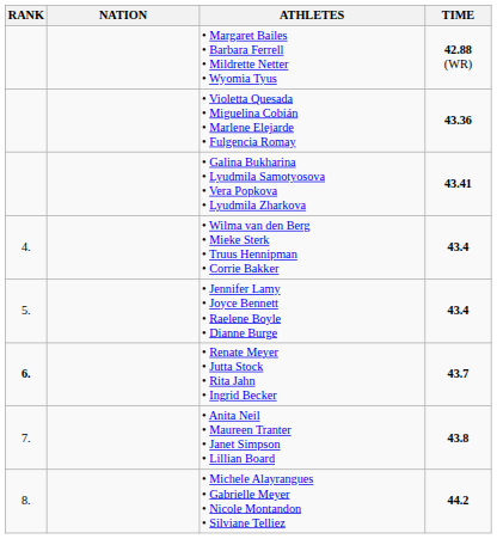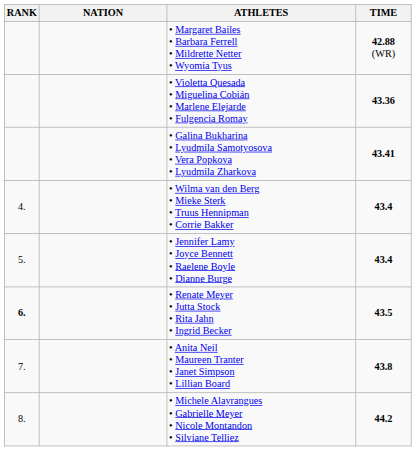 <table class="wikitable" style="border-collapse: collapse; font-size: 90%;">
 <tr>
 <th>RANK</th>
 <th style="width: 12em">NATION</th>
 <th style="width: 18em">ATHLETES</th>
 <th style="width: 5em">TIME</th>
 </tr>
 <tr>
 <td align="center"></td>
 <td align="center"></td>
 <td>• <a href='#'>Margaret Bailes</a><br>• <a href='#'>Barbara Ferrell</a><br>• <a href='#'>Mildrette Netter</a><br>• <a href='#'>Wyomia Tyus</a></td>
 <td align="center"><strong>42.88</strong><br>(WR)</td>
 </tr>
 <tr>
 <td align="center"></td>
 <td align="center"></td>
 <td>• <a href='#'>Violetta Quesada</a><br>• <a href='#'>Miguelina Cobián</a><br>• <a href='#'>Marlene Elejarde</a><br>• <a href='#'>Fulgencia Romay</a></td>
 <td align="center"><strong>43.36</strong></td>
 </tr>
 <tr>
 <td align="center"></td>
 <td align="center"></td>
 <td>• <a href='#'>Galina Bukharina</a><br>• <a href='#'>Lyudmila Samotyosova</a><br>• <a href='#'>Vera Popkova</a><br>• <a href='#'>Lyudmila Zharkova</a></td>
 <td align="center"><strong>43.41</strong></td>
 </tr>
 <tr>
 <td align="center">4.</td>
 <td align="center"></td>
 <td>• <a href='#'>Wilma van den Berg</a><br>• <a href='#'>Mieke Sterk</a><br>• <a href='#'>Truus Hennipman</a><br>• <a href='#'>Corrie Bakker</a></td>
 <td align="center"><strong>43.4</strong></td>
 </tr>
 <tr>
 <td align="center">5.</td>
 <td align="center"></td>
 <td>• <a href='#'>Jennifer Lamy</a><br>• <a href='#'>Joyce Bennett</a><br>• <a href='#'>Raelene Boyle</a><br>• <a href='#'>Dianne Burge</a></td>
 <td align="center"><strong>43.4</strong></td>
 </tr>
 <tr>
 <td align="center"><strong>6.</strong></td>
 <td align="center"></td>
 <td>• <a href='#'>Renate Meyer</a><br>• <a href='#'>Jutta Stock</a><br>• <a href='#'>Rita Jahn</a><br>• <a href='#'>Ingrid Becker</a></td>
-<td align="center"><strong>43.7</strong></td>
+<td align="center"><strong>43.5</strong></td>
 </tr>
 <tr>
 <td align="center">7.</td>
 <td align="center"></td>
 <td>• <a href='#'>Anita Neil</a><br>• <a href='#'>Maureen Tranter</a><br>• <a href='#'>Janet Simpson</a><br>• <a href='#'>Lillian Board</a></td>
 <td align="center"><strong>43.8</strong></td>
 </tr>
 <tr>
 <td align="center">8.</td>
 <td align="center"></td>
 <td>• <a href='#'>Michele Alayrangues</a><br>• <a href='#'>Gabrielle Meyer</a><br>• <a href='#'>Nicole Montandon</a><br>• <a href='#'>Silviane Telliez</a></td>
 <td align="center"><strong>44.2</strong></td>
 </tr>
 </table>
